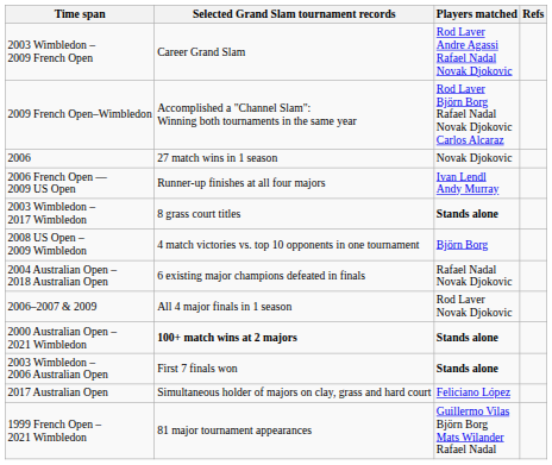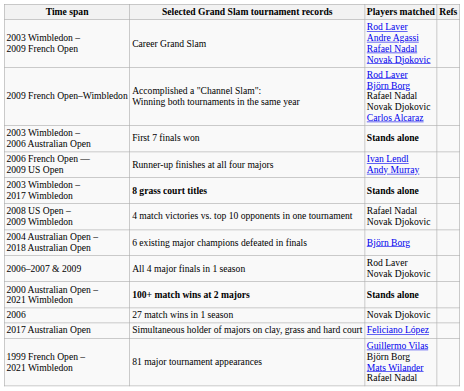 <table class="wikitable collapsible collapsed">
 <tr>
 <th>Time span</th>
 <th>Selected Grand Slam tournament records</th>
 <th>Players matched</th>
 <th>Refs</th>
 </tr>
 <tr>
 <td>2003 Wimbledon –<br>2009 French Open</td>
 <td>Career Grand Slam</td>
 <td><a href='#'>Rod Laver</a><br><a href='#'>Andre Agassi</a><br><a href='#'>Rafael Nadal</a><br><a href='#'>Novak Djokovic</a></td>
 <td></td>
 </tr>
 <tr>
 <td>2009 French Open–Wimbledon</td>
 <td>Accomplished a "Channel Slam":<br>Winning both tournaments in the same year</td>
 <td><a href='#'>Rod Laver</a><br><a href='#'>Björn Borg</a><br>Rafael Nadal<br>Novak Djokovic<br><a href='#'>Carlos Alcaraz</a></td>
 <td></td>
 </tr>
 <tr>
-<td>2006</td>
-<td>27 match wins in 1 season</td>
-<td>Novak Djokovic</td>
+<td>2003 Wimbledon –<br>2006 Australian Open</td>
+<td>First 7 finals won</td>
+<td><strong>Stands alone</strong></td>
 <td></td>
 </tr>
 <tr>
 <td>2006 French Open —<br> 2009 US Open</td>
 <td>Runner-up finishes at all four majors</td>
 <td><a href='#'>Ivan Lendl</a><br><a href='#'>Andy Murray</a></td>
 <td></td>
 </tr>
 <tr>
 <td>2003 Wimbledon –<br>2017 Wimbledon</td>
-<td>8 grass court titles</td>
+<td><strong>8 grass court titles</strong></td>
 <td><strong>Stands alone</strong></td>
 <td></td>
 </tr>
 <tr>
 <td>2008 US Open –<br>2009 Wimbledon</td>
 <td>4 match victories vs. top 10 opponents in one tournament</td>
-<td><a href='#'>Björn Borg</a></td>
+<td>Rafael Nadal <br> Novak Djokovic</td>
 <td></td>
 </tr>
 <tr>
 <td>2004 Australian Open –<br>2018 Australian Open</td>
 <td>6 existing major champions defeated in finals</td>
-<td>Rafael Nadal <br> Novak Djokovic</td>
+<td><a href='#'>Björn Borg</a></td>
 <td></td>
 </tr>
 <tr>
 <td>2006–2007 & 2009</td>
 <td>All 4 major finals in 1 season</td>
 <td>Rod Laver<br>Novak Djokovic</td>
 <td></td>
 </tr>
 <tr>
 <td>2000 Australian Open –<br>2021 Wimbledon</td>
 <td><strong>100+ match wins at 2 majors</strong></td>
 <td><strong>Stands alone</strong></td>
 <td></td>
 </tr>
 <tr>
-<td>2003 Wimbledon –<br>2006 Australian Open</td>
-<td>First 7 finals won</td>
-<td><strong>Stands alone</strong></td>
+<td>2006</td>
+<td>27 match wins in 1 season</td>
+<td>Novak Djokovic</td>
 <td></td>
 </tr>
 <tr>
 <td>2017 Australian Open</td>
 <td>Simultaneous holder of majors on clay, grass and hard court</td>
 <td><a href='#'>Feliciano López</a></td>
 <td></td>
 </tr>
 <tr>
 <td>1999 French Open –<br>2021 Wimbledon</td>
 <td>81 major tournament appearances</td>
 <td><a href='#'>Guillermo Vilas</a><br>Björn Borg<br><a href='#'>Mats Wilander</a><br>Rafael Nadal</td>
 <td></td>
 </tr>
 </table>
